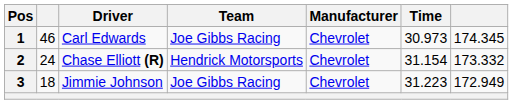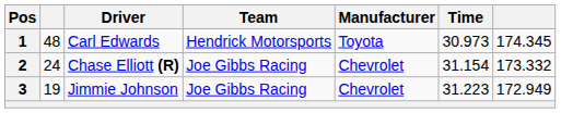 <table class="wikitable" style="font-size:95%">
 <tr>
 <th>Pos</th>
 <th></th>
 <th>Driver</th>
 <th>Team</th>
 <th>Manufacturer</th>
 <th>Time</th>
 <th></th>
 </tr>
 <tr>
 <th>1</th>
-<td>46</td>
+<td>48</td>
 <td><a href='#'>Carl Edwards</a></td>
-<td><a href='#'>Joe Gibbs Racing</a></td>
-<td><a href='#'>Chevrolet</a></td>
+<td><a href='#'>Hendrick Motorsports</a></td>
+<td><a href='#'>Toyota</a></td>
 <td>30.973</td>
 <td>174.345</td>
 </tr>
 <tr>
 <th>2</th>
 <td>24</td>
 <td><a href='#'>Chase Elliott</a> <strong>(R)</strong></td>
-<td><a href='#'>Hendrick Motorsports</a></td>
+<td><a href='#'>Joe Gibbs Racing</a></td>
 <td><a href='#'>Chevrolet</a></td>
 <td>31.154</td>
 <td>173.332</td>
 </tr>
 <tr>
 <th>3</th>
-<td>18</td>
+<td>19</td>
 <td><a href='#'>Jimmie Johnson</a></td>
 <td><a href='#'>Joe Gibbs Racing</a></td>
 <td><a href='#'>Chevrolet</a></td>
 <td>31.223</td>
 <td>172.949</td>
 </tr>
 <tr>
 <th colspan="7"></th>
 </tr>
 </table>
